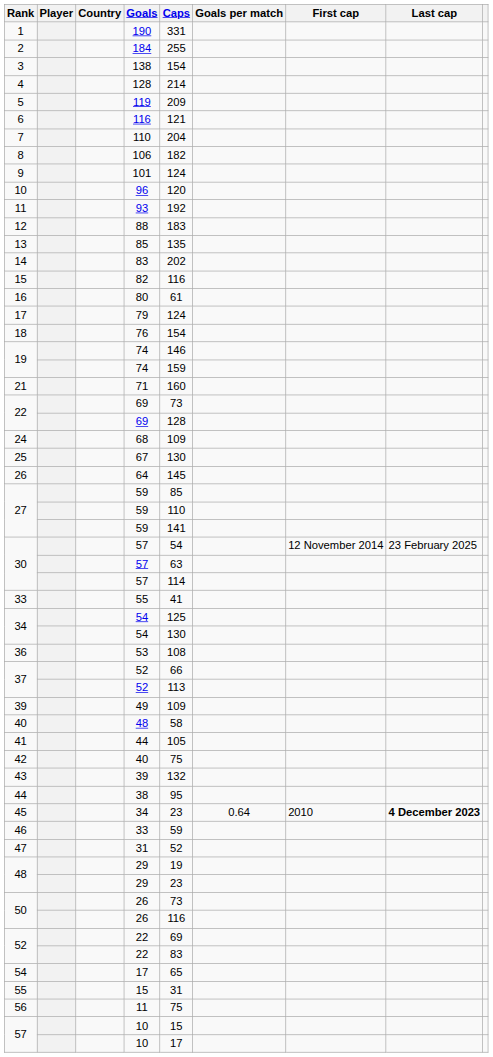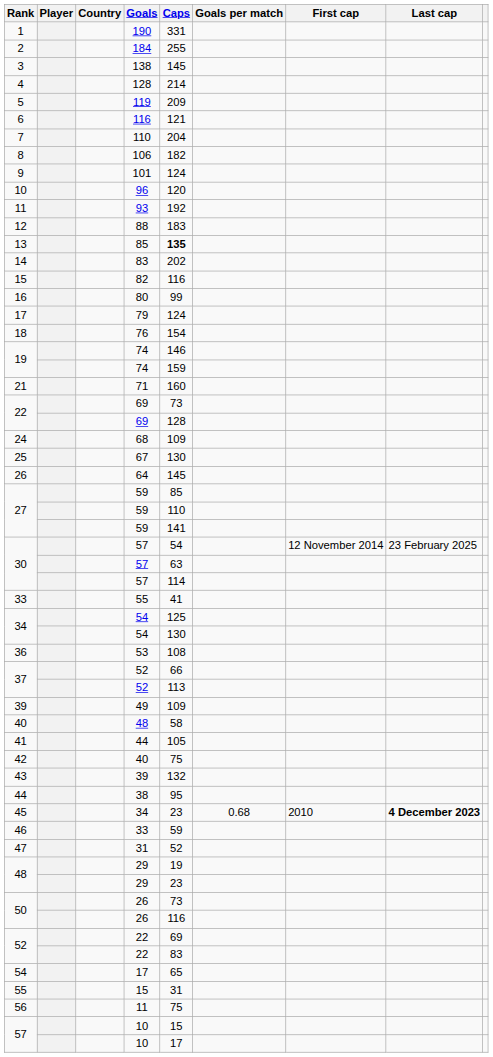 <table class="wikitable sortable plainrowheaders sticky-header" style="text-align: center;">
 <tr>
 <th>Rank</th>
 <th>Player</th>
 <th>Country</th>
 <th><a href='#'>Goals</a></th>
 <th><a href='#'>Caps</a></th>
 <th>Goals per match</th>
 <th>First cap</th>
 <th>Last cap</th>
 <th class=unsortable></th>
 </tr>
 <tr>
 <td>1</td>
 <th scope=row><em></em></th>
 <td align="left"></td>
 <td><a href='#'>190</a></td>
 <td>331</td>
 <td></td>
 <td align="left"></td>
 <td align="left"></td>
 <td align="centre"></td>
 </tr>
 <tr>
 <td>2</td>
 <th scope=row></th>
 <td align="left"></td>
 <td><a href='#'>184</a></td>
 <td>255</td>
 <td></td>
 <td align="left"></td>
 <td align="left"></td>
 <td></td>
 </tr>
 <tr>
 <td>3</td>
 <th scope=row><strong><em></em></strong></th>
 <td align="left"></td>
 <td>138</td>
-<td>154</td>
+<td>145</td>
 <td></td>
 <td align="left"></td>
 <td align="left"></td>
 <td></td>
 </tr>
 <tr>
 <td>4</td>
 <th scope=row><em></em></th>
 <td align="left"></td>
 <td>128</td>
 <td>214</td>
 <td></td>
 <td align="left"></td>
 <td align="left"></td>
 <td></td>
 </tr>
 <tr>
 <td>5</td>
 <th scope=row></th>
 <td align="left"></td>
 <td><a href='#'>119</a></td>
 <td>209</td>
 <td></td>
 <td align="left"></td>
 <td align="left"></td>
 <td></td>
 </tr>
 <tr>
 <td>6</td>
 <th scope=row></th>
 <td align="left"></td>
 <td><a href='#'>116</a></td>
 <td>121</td>
 <td></td>
 <td align="left"></td>
 <td align="left"></td>
 <td></td>
 </tr>
 <tr>
 <td>7</td>
 <th scope=row><em></em></th>
 <td align="left"></td>
 <td>110</td>
 <td>204</td>
 <td></td>
 <td align="left"></td>
 <td align="left"></td>
 <td></td>
 </tr>
 <tr>
 <td>8</td>
 <th scope=row></th>
 <td align="left"></td>
 <td>106</td>
 <td>182</td>
 <td></td>
 <td align="left"></td>
 <td align="left"></td>
 <td></td>
 </tr>
 <tr>
 <td>9</td>
 <th scope=row></th>
 <td align="left"></td>
 <td>101</td>
 <td>124</td>
 <td></td>
 <td align="left"></td>
 <td align="left"></td>
 <td></td>
 </tr>
 <tr>
 <td>10</td>
 <th scope=row><strong></strong></th>
 <td align="left"></td>
 <td><a href='#'>96</a></td>
 <td>120</td>
 <td></td>
 <td align="left"></td>
 <td align="left"></td>
 <td></td>
 </tr>
 <tr>
 <td>11</td>
 <th scope=row><strong></strong></th>
 <td align="left"></td>
 <td><a href='#'>93</a></td>
 <td>192</td>
 <td></td>
 <td align="left"></td>
 <td align="left"></td>
 <td></td>
 </tr>
 <tr>
 <td>12</td>
 <th scope=row></th>
 <td align="left"></td>
 <td>88</td>
 <td>183</td>
 <td></td>
 <td align="left"></td>
 <td align="left"></td>
 <td></td>
 </tr>
 <tr>
 <td>13</td>
 <th scope="row"><strong></strong></th>
 <td align="left"></td>
 <td>85</td>
-<td>135</td>
+<td><strong>135</strong></td>
 <td></td>
 <td align="left"></td>
 <td align="left"></td>
 <td></td>
 </tr>
 <tr>
 <td>14</td>
 <th scope=row><em></em></th>
 <td align="left"></td>
 <td>83</td>
 <td>202</td>
 <td></td>
 <td align="left"></td>
 <td align="left"></td>
 <td></td>
 </tr>
 <tr>
 <td>15</td>
 <th scope=row><em></em></th>
 <td align="left"></td>
 <td>82</td>
 <td>116</td>
 <td></td>
 <td align="left"></td>
 <td align="left"></td>
 <td></td>
 </tr>
 <tr>
 <td>16</td>
 <th scope=row></th>
 <td align="left"></td>
 <td>80</td>
-<td>61</td>
+<td>99</td>
 <td></td>
 <td align="left"></td>
 <td align="left"></td>
 <td></td>
 </tr>
 <tr>
 <td>17</td>
 <th scope=row></th>
 <td align="left"></td>
 <td>79</td>
 <td>124</td>
 <td></td>
 <td align="left"></td>
 <td align="left"></td>
 <td></td>
 </tr>
 <tr>
 <td>18</td>
 <th scope="row"><strong></strong></th>
 <td align="left"></td>
 <td>76</td>
 <td>154</td>
 <td></td>
 <td align="left"></td>
 <td align="left"></td>
 <td></td>
 </tr>
 <tr>
 <td rowspan="2">19</td>
 <th scope="row"><strong><em></em></strong></th>
 <td align="left"></td>
 <td>74</td>
 <td>146</td>
 <td></td>
 <td align="left"></td>
 <td align="left"></td>
 <td></td>
 </tr>
 <tr>
 <th scope="row"><strong></strong></th>
 <td align="left"></td>
 <td>74</td>
 <td>159</td>
 <td></td>
 <td align="left"></td>
 <td align="left"></td>
 <td></td>
 </tr>
 <tr>
 <td>21</td>
 <th scope="row"><strong></strong></th>
 <td align="left"></td>
 <td>71</td>
 <td>160</td>
 <td></td>
 <td align="left"></td>
 <td align="left"></td>
 <td></td>
 </tr>
 <tr>
 <td rowspan="2">22</td>
 <th scope=row><strong><em></em></strong></th>
 <td align="left"></td>
 <td>69</td>
 <td>73</td>
 <td></td>
 <td align="left"></td>
 <td align="left"></td>
 <td></td>
 </tr>
 <tr>
 <th scope="row"><strong></strong></th>
 <td align="left"></td>
 <td><a href='#'>69</a></td>
 <td>128</td>
 <td></td>
 <td align="left"></td>
 <td align="left"></td>
 <td></td>
 </tr>
 <tr>
 <td>24</td>
 <th scope=row><strong><em></em></strong></th>
 <td align="left"></td>
 <td>68</td>
 <td>109</td>
 <td></td>
 <td align="left"></td>
 <td align="left"></td>
 <td></td>
 </tr>
 <tr>
 <td>25</td>
 <th scope=row></th>
 <td align="left"></td>
 <td>67</td>
 <td>130</td>
 <td></td>
 <td align="left"></td>
 <td align="left"></td>
 <td></td>
 </tr>
 <tr>
 <td>26</td>
 <th scope="row"><strong></strong></th>
 <td align="left"></td>
 <td>64</td>
 <td>145</td>
 <td></td>
 <td align="left"></td>
 <td align="left"></td>
 <td></td>
 </tr>
 <tr>
 <td rowspan="3">27</td>
 <th scope="row"><strong></strong></th>
 <td align="left"></td>
 <td>59</td>
 <td>85</td>
 <td></td>
 <td align="left"></td>
 <td align="left"></td>
 <td></td>
 </tr>
 <tr>
 <th scope="row"><strong></strong></th>
 <td align="left"></td>
 <td>59</td>
 <td>110</td>
 <td></td>
 <td align="left"></td>
 <td align="left"></td>
 <td></td>
 </tr>
 <tr>
 <th scope="row"><strong></strong></th>
 <td align="left"></td>
 <td>59</td>
 <td>141</td>
 <td></td>
 <td align="left"></td>
 <td align="left"></td>
 <td></td>
 </tr>
 <tr>
 <td rowspan="3">30</td>
 <th scope="row"><strong></strong></th>
 <td align="left"></td>
 <td>57</td>
 <td>54</td>
 <td></td>
 <td align="left">12 November 2014</td>
 <td align="left">23 February 2025</td>
 <td></td>
 </tr>
 <tr>
 <th scope="row"><strong></strong></th>
 <td align="left"></td>
 <td><a href='#'>57</a></td>
 <td>63</td>
 <td></td>
 <td align="left"></td>
 <td align="left"></td>
 <td></td>
 </tr>
 <tr>
 <th scope="row"><strong></strong></th>
 <td align="left"></td>
 <td>57</td>
 <td>114</td>
 <td></td>
 <td align="left"></td>
 <td align="left"></td>
 <td></td>
 </tr>
 <tr>
 <td>33</td>
 <th scope="row"><strong></strong></th>
 <td align="left"></td>
 <td>55</td>
 <td>41</td>
 <td></td>
 <td align="left"></td>
 <td align="left"></td>
 <td></td>
 </tr>
 <tr>
 <td rowspan="2">34</td>
 <th scope="row"></th>
 <td align="left"></td>
 <td><a href='#'>54</a></td>
 <td>125</td>
 <td></td>
 <td align="left"></td>
 <td align="left"></td>
 <td></td>
 </tr>
 <tr>
 <th scope=row><em></em></th>
 <td align="left"></td>
 <td>54</td>
 <td>130</td>
 <td></td>
 <td align="left"></td>
 <td align="left"></td>
 <td></td>
 </tr>
 <tr>
 <td>36</td>
 <th scope=row><em></em></th>
 <td align="left"></td>
 <td>53</td>
 <td>108</td>
 <td></td>
 <td align="left"></td>
 <td align="left"></td>
 <td></td>
 </tr>
 <tr>
 <td rowspan="2">37</td>
 <th scope="row"></th>
 <td align="left"></td>
 <td>52</td>
 <td>66</td>
 <td></td>
 <td align="left"></td>
 <td align="left"></td>
 <td></td>
 </tr>
 <tr>
 <th scope=row></th>
 <td align="left"></td>
 <td><a href='#'>52</a></td>
 <td>113</td>
 <td></td>
 <td align="left"></td>
 <td align="left"></td>
 <td><em></em></td>
 </tr>
 <tr>
 <td>39</td>
 <th scope="row"><strong></strong></th>
 <td align="left"></td>
 <td>49</td>
 <td>109</td>
 <td></td>
 <td align="left"></td>
 <td align="left"></td>
 <td></td>
 </tr>
 <tr>
 <td>40</td>
 <th scope="row"><strong></strong></th>
 <td align="left"></td>
 <td><a href='#'>48</a></td>
 <td>58</td>
 <td></td>
 <td align="left"></td>
 <td align="left"></td>
 <td></td>
 </tr>
 <tr>
 <td>41</td>
 <th scope="row"><strong></strong></th>
 <td align="left"></td>
 <td>44</td>
 <td>105</td>
 <td></td>
 <td align="left"></td>
 <td align="left"></td>
 <td></td>
 </tr>
 <tr>
 <td>42</td>
 <th scope="row"></th>
 <td align="left"></td>
 <td>40</td>
 <td>75</td>
 <td></td>
 <td align="left"></td>
 <td align="left"></td>
 <td></td>
 </tr>
 <tr>
 <td>43</td>
 <th scope="row"></th>
 <td align="left"></td>
 <td>39</td>
 <td>132</td>
 <td></td>
 <td align="left"></td>
 <td align="left"></td>
 <td></td>
 </tr>
 <tr>
 <td>44</td>
 <th scope="row"><strong></strong></th>
 <td align="left"></td>
 <td>38</td>
 <td>95</td>
 <td></td>
 <td align="left"></td>
 <td align="left"></td>
 <td></td>
 </tr>
 <tr>
 <td>45</td>
 <th scope="row"><strong></strong></th>
 <td align="left"></td>
 <td>34</td>
 <td>23</td>
-<td>0.64</td>
+<td>0.68</td>
 <td align="left">2010</td>
 <td align="left"><strong>4 December 2023</strong></td>
 <td></td>
 </tr>
 <tr>
 <td>46</td>
 <th scope="row"><strong><em></em></strong></th>
 <td align="left"></td>
 <td>33</td>
 <td>59</td>
 <td></td>
 <td align="left"></td>
 <td align="left"></td>
 <td></td>
 </tr>
 <tr>
 <td>47</td>
 <th scope=row><strong></strong></th>
 <td align="left"></td>
 <td>31</td>
 <td>52</td>
 <td></td>
 <td align="left"></td>
 <td align="left"></td>
 <td></td>
 </tr>
 <tr>
 <td rowspan="2">48</td>
 <th scope="row"></th>
 <td align="left"></td>
 <td>29</td>
 <td>19</td>
 <td></td>
 <td align="left"></td>
 <td align="left"></td>
 <td></td>
 </tr>
 <tr>
 <th scope="row"></th>
 <td align="left"></td>
 <td>29</td>
 <td>23</td>
 <td></td>
 <td align="left"></td>
 <td align="left"></td>
 <td></td>
 </tr>
 <tr>
 <td rowspan="2">50</td>
 <th scope="row"><strong></strong></th>
 <td align="left"></td>
 <td>26</td>
 <td>73</td>
 <td></td>
 <td align="left"></td>
 <td align="left"></td>
 <td></td>
 </tr>
 <tr>
 <th scope="row"></th>
 <td align="left"></td>
 <td>26</td>
 <td>116</td>
 <td></td>
 <td align="left"></td>
 <td align="left"></td>
 <td></td>
 </tr>
 <tr>
 <td rowspan="2">52</td>
 <th scope="row"><strong></strong></th>
 <td align="left"></td>
 <td>22</td>
 <td>69</td>
 <td></td>
 <td align="left"></td>
 <td align="left"></td>
 <td></td>
 </tr>
 <tr>
 <th scope="row"><strong></strong></th>
 <td align="left"></td>
 <td>22</td>
 <td>83</td>
 <td></td>
 <td align="left"></td>
 <td align="left"></td>
 <td></td>
 </tr>
 <tr>
 <td>54</td>
 <th scope="row"><strong></strong></th>
 <td align="left"></td>
 <td>17</td>
 <td>65</td>
 <td></td>
 <td align="left"></td>
 <td align="left"></td>
 <td></td>
 </tr>
 <tr>
 <td>55</td>
 <th scope="row"><strong></strong></th>
 <td align="left"></td>
 <td>15</td>
 <td>31</td>
 <td></td>
 <td align="left"></td>
 <td align="left"></td>
 <td></td>
 </tr>
 <tr>
 <td>56</td>
 <th scope="row"><em></em></th>
 <td align="left"></td>
 <td>11</td>
 <td>75</td>
 <td></td>
 <td align="left"></td>
 <td align="left"></td>
 <td></td>
 </tr>
 <tr>
 <td rowspan="2">57</td>
 <th scope="row"><strong></strong></th>
 <td align="left"></td>
 <td>10</td>
 <td>15</td>
 <td></td>
 <td align="left"></td>
 <td align="left"></td>
 <td></td>
 </tr>
 <tr>
 <th scope="row"><strong></strong></th>
 <td align="left"></td>
 <td>10</td>
 <td>17</td>
 <td></td>
 <td align="left"></td>
 <td align="left"></td>
 <td></td>
 </tr>
 </table>
